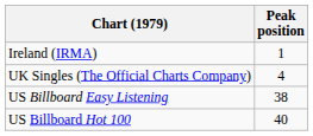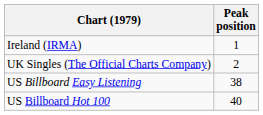 <table class="wikitable sortable">
 <tr>
 <th>Chart (1979)</th>
 <th>Peak<br>position</th>
 </tr>
 <tr>
 <td>Ireland (<a href='#'>IRMA</a>)</td>
 <td align="center">1</td>
 </tr>
 <tr>
 <td>UK Singles (<a href='#'>The Official Charts Company</a>)</td>
-<td align="center">4</td>
+<td align="center">2</td>
 </tr>
 <tr>
 <td align="left">US <em>Billboard <a href='#'>Easy Listening</a></td>
 <td align="center">38</td>
 </tr>
 <tr>
 <td align="left">US <a href='#'></em>Billboard<em> Hot 100</a></td>
 <td align="center">40</td>
 </tr>
 </table>
